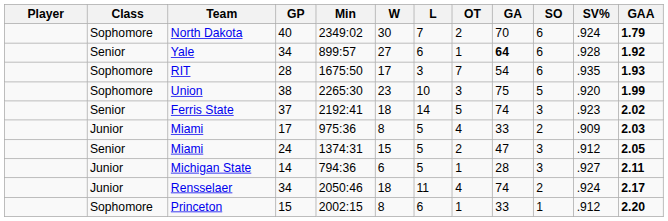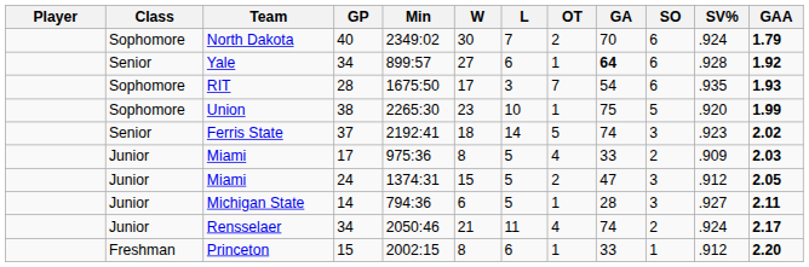 <table class="wikitable sortable">
 <tr>
 <th style="width: 9em;">Player</th>
 <th style="width: 7em;">Class</th>
 <th style="width: 11em;">Team</th>
 <th style="width: 4em;">GP</th>
 <th style="width: 5em;">Min</th>
 <th style="width: 4em;">W</th>
 <th style="width: 4em;">L</th>
 <th style="width: 4em;">OT</th>
 <th style="width: 4em;">GA</th>
 <th style="width: 4em;">SO</th>
 <th style="width: 4em;">SV%</th>
 <th style="width: 4em;">GAA</th>
 </tr>
 <tr>
 <td></td>
 <td>Sophomore</td>
 <td><a href='#'>North Dakota</a></td>
 <td>40</td>
 <td>2349:02</td>
 <td>30</td>
 <td>7</td>
 <td>2</td>
 <td>70</td>
 <td>6</td>
 <td>.924</td>
 <td><strong>1.79</strong></td>
 </tr>
 <tr>
 <td></td>
 <td>Senior</td>
 <td><a href='#'>Yale</a></td>
 <td>34</td>
 <td>899:57</td>
 <td>27</td>
 <td>6</td>
 <td>1</td>
 <td><strong>64</strong></td>
 <td>6</td>
 <td>.928</td>
 <td><strong>1.92</strong></td>
 </tr>
 <tr>
 <td></td>
 <td>Sophomore</td>
 <td><a href='#'>RIT</a></td>
 <td>28</td>
 <td>1675:50</td>
 <td>17</td>
 <td>3</td>
 <td>7</td>
 <td>54</td>
 <td>6</td>
 <td>.935</td>
 <td><strong>1.93</strong></td>
 </tr>
 <tr>
 <td></td>
 <td>Sophomore</td>
 <td><a href='#'>Union</a></td>
 <td>38</td>
 <td>2265:30</td>
 <td>23</td>
 <td>10</td>
-<td>3</td>
+<td>1</td>
 <td>75</td>
 <td>5</td>
 <td>.920</td>
 <td><strong>1.99</strong></td>
 </tr>
 <tr>
 <td></td>
 <td>Senior</td>
 <td><a href='#'>Ferris State</a></td>
 <td>37</td>
 <td>2192:41</td>
 <td>18</td>
 <td>14</td>
 <td>5</td>
 <td>74</td>
 <td>3</td>
 <td>.923</td>
 <td><strong>2.02</strong></td>
 </tr>
 <tr>
 <td></td>
 <td>Junior</td>
 <td><a href='#'>Miami</a></td>
 <td>17</td>
 <td>975:36</td>
 <td>8</td>
 <td>5</td>
 <td>4</td>
 <td>33</td>
 <td>2</td>
 <td>.909</td>
 <td><strong>2.03</strong></td>
 </tr>
 <tr>
 <td></td>
-<td>Senior</td>
+<td>Junior</td>
 <td><a href='#'>Miami</a></td>
 <td>24</td>
 <td>1374:31</td>
 <td>15</td>
 <td>5</td>
 <td>2</td>
 <td>47</td>
 <td>3</td>
 <td>.912</td>
 <td><strong>2.05</strong></td>
 </tr>
 <tr>
 <td></td>
 <td>Junior</td>
 <td><a href='#'>Michigan State</a></td>
 <td>14</td>
 <td>794:36</td>
 <td>6</td>
 <td>5</td>
 <td>1</td>
 <td>28</td>
 <td>3</td>
 <td>.927</td>
 <td><strong>2.11</strong></td>
 </tr>
 <tr>
 <td></td>
 <td>Junior</td>
 <td><a href='#'>Rensselaer</a></td>
 <td>34</td>
 <td>2050:46</td>
-<td>18</td>
+<td>21</td>
 <td>11</td>
 <td>4</td>
 <td>74</td>
 <td>2</td>
 <td>.924</td>
 <td><strong>2.17</strong></td>
 </tr>
 <tr>
 <td></td>
-<td>Sophomore</td>
+<td>Freshman</td>
 <td><a href='#'>Princeton</a></td>
 <td>15</td>
 <td>2002:15</td>
 <td>8</td>
 <td>6</td>
 <td>1</td>
 <td>33</td>
 <td>1</td>
 <td>.912</td>
 <td><strong>2.20</strong></td>
 </tr>
 </table>
